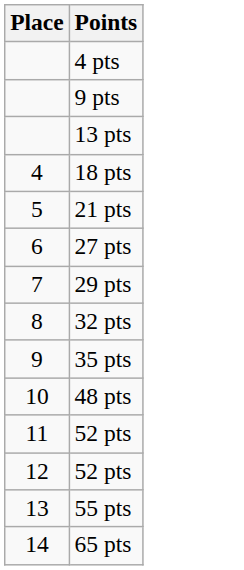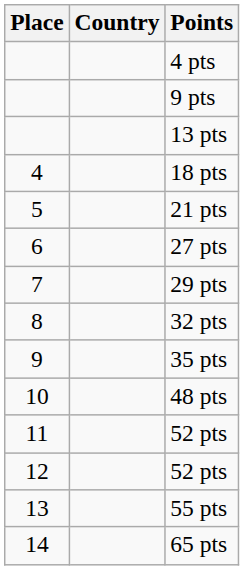 <table class=wikitable>
 <tr>
 <th>Place</th>
+<th>Country</th>
 <th>Points</th>
 </tr>
 <tr>
 <td align=center></td>
+<td></td>
 <td>4 pts</td>
 </tr>
 <tr>
 <td align=center></td>
+<td></td>
 <td>9 pts</td>
 </tr>
 <tr>
 <td align=center></td>
+<td></td>
 <td>13 pts</td>
 </tr>
 <tr>
 <td align=center>4</td>
+<td></td>
 <td>18 pts</td>
 </tr>
 <tr>
 <td align=center>5</td>
+<td></td>
 <td>21 pts</td>
 </tr>
 <tr>
 <td align=center>6</td>
+<td></td>
 <td>27 pts</td>
 </tr>
 <tr>
 <td align=center>7</td>
+<td></td>
 <td>29 pts</td>
 </tr>
 <tr>
 <td align=center>8</td>
+<td></td>
 <td>32 pts</td>
 </tr>
 <tr>
 <td align=center>9</td>
+<td></td>
 <td>35 pts</td>
 </tr>
 <tr>
 <td align=center>10</td>
+<td></td>
 <td>48 pts</td>
 </tr>
 <tr>
 <td align=center>11</td>
+<td></td>
 <td>52 pts</td>
 </tr>
 <tr>
 <td align=center>12</td>
+<td></td>
 <td>52 pts</td>
 </tr>
 <tr>
 <td align=center>13</td>
+<td></td>
 <td>55 pts</td>
 </tr>
 <tr>
 <td align=center>14</td>
+<td></td>
 <td>65 pts</td>
 </tr>
 </table>
